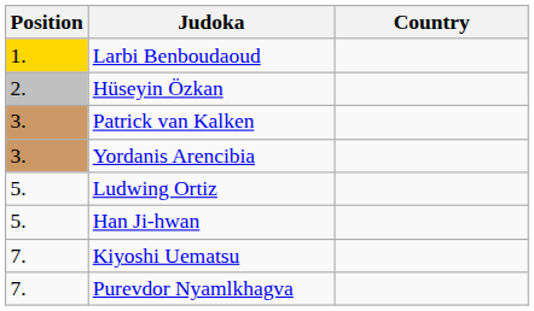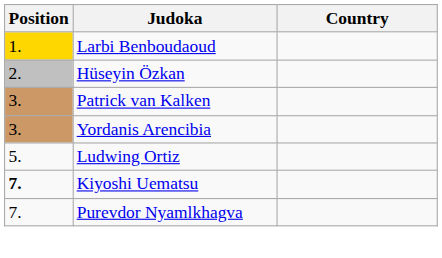 <table class=wikitable>
 <tr>
 <th>Position</th>
 <th width=180>Judoka</th>
 <th width=140>Country</th>
 </tr>
 <tr>
 <td bgcolor=gold>1.</td>
 <td><a href='#'>Larbi Benboudaoud</a></td>
 <td></td>
 </tr>
 <tr>
 <td bgcolor=silver>2.</td>
 <td><a href='#'>Hüseyin Özkan</a></td>
 <td></td>
 </tr>
 <tr>
 <td bgcolor=CC9966>3.</td>
 <td><a href='#'>Patrick van Kalken</a></td>
 <td></td>
 </tr>
 <tr>
 <td bgcolor=CC9966>3.</td>
 <td><a href='#'>Yordanis Arencibia</a></td>
 <td></td>
 </tr>
 <tr>
 <td>5.</td>
 <td><a href='#'>Ludwing Ortiz</a></td>
 <td></td>
 </tr>
 <tr>
-<td>5.</td>
-<td><a href='#'>Han Ji-hwan</a></td>
-<td></td>
-</tr>
-<tr>
-<td>7.</td>
+<td><strong>7.</strong></td>
 <td><a href='#'>Kiyoshi Uematsu</a></td>
 <td></td>
 </tr>
 <tr>
 <td>7.</td>
 <td><a href='#'>Purevdor Nyamlkhagva</a></td>
 <td></td>
 </tr>
 </table>
